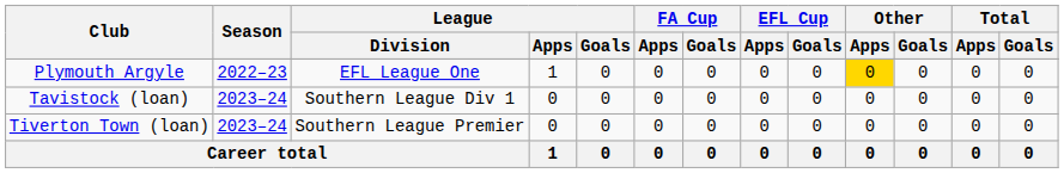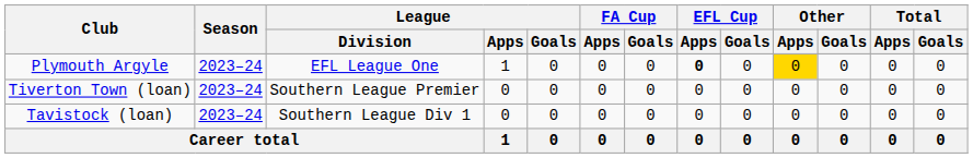 <table class="wikitable" style="text-align:center">
 <tr>
 <th rowspan="2">Club</th>
 <th rowspan="2">Season</th>
 <th colspan="3">League</th>
 <th colspan="2"><a href='#'>FA Cup</a></th>
 <th colspan="2"><a href='#'>EFL Cup</a></th>
 <th colspan="2">Other</th>
 <th colspan="2">Total</th>
 </tr>
 <tr>
 <th>Division</th>
 <th>Apps</th>
 <th>Goals</th>
 <th>Apps</th>
 <th>Goals</th>
 <th>Apps</th>
 <th>Goals</th>
 <th>Apps</th>
 <th>Goals</th>
 <th>Apps</th>
 <th>Goals</th>
 </tr>
 <tr>
 <td rowspan="2"><a href='#'>Plymouth Argyle</a></td>
 </tr>
 <tr>
-<td><a href='#'>2022–23</a></td>
+<td><a href='#'>2023–24</a></td>
 <td><a href='#'>EFL League One</a></td>
 <td>1</td>
 <td>0</td>
 <td>0</td>
 <td>0</td>
-<td>0</td>
+<td><strong>0</strong></td>
 <td>0</td>
 <td style="background: gold;">0</td>
 <td>0</td>
 <td>0</td>
 <td>0</td>
 </tr>
 <tr>
-<td><a href='#'>Tavistock</a> (loan)</td>
+<td><a href='#'>Tiverton Town</a> (loan)</td>
 <td><a href='#'>2023–24</a></td>
-<td>Southern League Div 1</td>
+<td>Southern League Premier</td>
 <td>0</td>
 <td>0</td>
 <td>0</td>
 <td>0</td>
 <td>0</td>
 <td>0</td>
 <td>0</td>
 <td>0</td>
 <td>0</td>
 <td>0</td>
 </tr>
 <tr>
-<td><a href='#'>Tiverton Town</a> (loan)</td>
+<td><a href='#'>Tavistock</a> (loan)</td>
 <td><a href='#'>2023–24</a></td>
-<td>Southern League Premier</td>
+<td>Southern League Div 1</td>
 <td>0</td>
 <td>0</td>
 <td>0</td>
 <td>0</td>
 <td>0</td>
 <td>0</td>
 <td>0</td>
 <td>0</td>
 <td>0</td>
 <td>0</td>
 </tr>
 <tr>
 <th colspan="3">Career total</th>
 <th>1</th>
 <th>0</th>
 <th>0</th>
 <th>0</th>
 <th>0</th>
 <th>0</th>
 <th>0</th>
 <th>0</th>
 <th>0</th>
 <th>0</th>
 </tr>
 </table>
